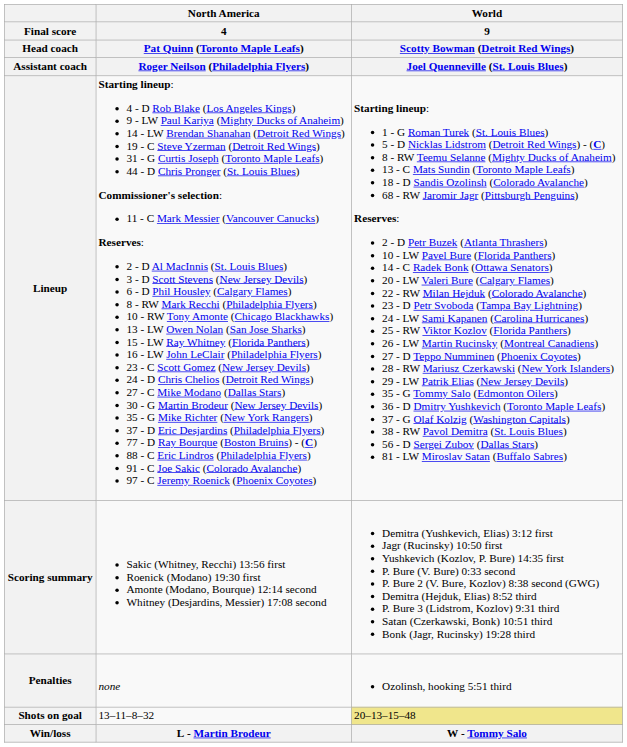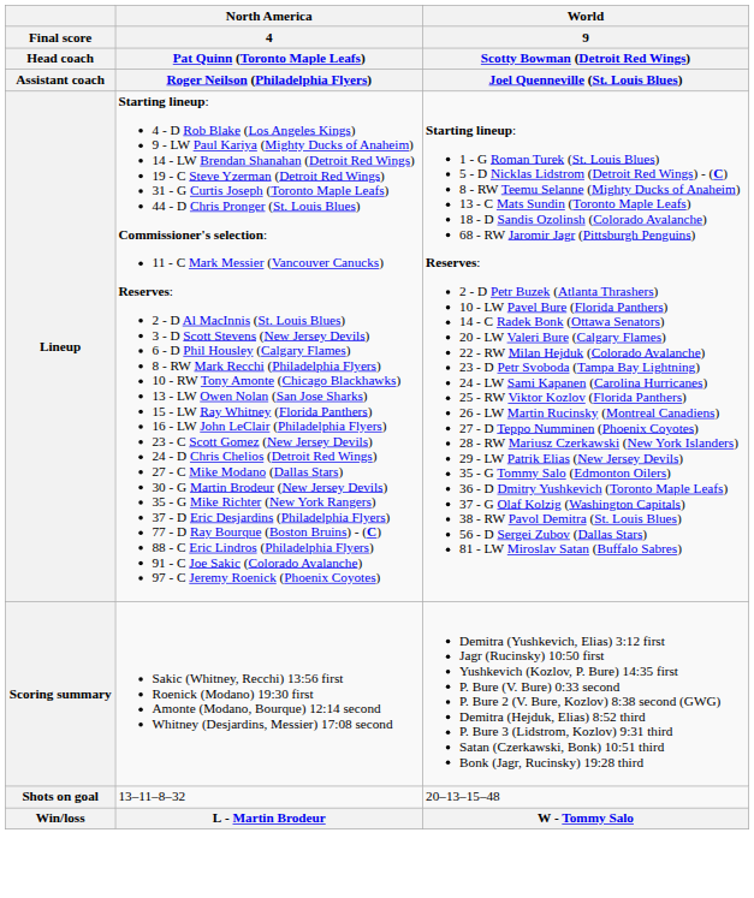 <table class="wikitable" style="width:100%">
 <tr>
 <th></th>
 <th>North America</th>
 <th>World</th>
 </tr>
 <tr>
 <th>Final score</th>
 <th>4</th>
 <th>9</th>
 </tr>
 <tr>
 <th>Head coach</th>
 <th> <a href='#'>Pat Quinn</a> (<a href='#'>Toronto Maple Leafs</a>)</th>
 <th> <a href='#'>Scotty Bowman</a> (<a href='#'>Detroit Red Wings</a>)</th>
 </tr>
 <tr>
 <th>Assistant coach</th>
 <th> <a href='#'>Roger Neilson</a> (<a href='#'>Philadelphia Flyers</a>)</th>
 <th> <a href='#'>Joel Quenneville</a> (<a href='#'>St. Louis Blues</a>)</th>
 </tr>
 <tr>
 <th>Lineup</th>
 <td><strong>Starting lineup</strong>:<br><ul><li>4 -  D <a href='#'>Rob Blake</a> (<a href='#'>Los Angeles Kings</a>)</li><li>9 -  LW <a href='#'>Paul Kariya</a> (<a href='#'>Mighty Ducks of Anaheim</a>)</li><li>14 -  LW <a href='#'>Brendan Shanahan</a> (<a href='#'>Detroit Red Wings</a>)</li><li>19 -  C <a href='#'>Steve Yzerman</a> (<a href='#'>Detroit Red Wings</a>)</li><li>31 -  G <a href='#'>Curtis Joseph</a> (<a href='#'>Toronto Maple Leafs</a>)</li><li>44 -  D <a href='#'>Chris Pronger</a> (<a href='#'>St. Louis Blues</a>)</li></ul><strong>Commissioner's selection</strong>:<ul><li>11 -  C <a href='#'>Mark Messier</a> (<a href='#'>Vancouver Canucks</a>)</li></ul><strong>Reserves</strong>:<ul><li>2 -  D <a href='#'>Al MacInnis</a> (<a href='#'>St. Louis Blues</a>)</li><li>3 -  D <a href='#'>Scott Stevens</a> (<a href='#'>New Jersey Devils</a>)</li><li>6  -  D <a href='#'>Phil Housley</a> (<a href='#'>Calgary Flames</a>)</li><li>8 -  RW <a href='#'>Mark Recchi</a> (<a href='#'>Philadelphia Flyers</a>)</li><li>10 -  RW <a href='#'>Tony Amonte</a> (<a href='#'>Chicago Blackhawks</a>)</li><li>13 -  LW <a href='#'>Owen Nolan</a> (<a href='#'>San Jose Sharks</a>)</li><li>15 -  LW <a href='#'>Ray Whitney</a> (<a href='#'>Florida Panthers</a>)</li><li>16 -  LW <a href='#'>John LeClair</a> (<a href='#'>Philadelphia Flyers</a>)</li><li>23 -  C <a href='#'>Scott Gomez</a> (<a href='#'>New Jersey Devils</a>)</li><li>24 -  D <a href='#'>Chris Chelios</a> (<a href='#'>Detroit Red Wings</a>)</li><li>27 -  C <a href='#'>Mike Modano</a> (<a href='#'>Dallas Stars</a>)</li><li>30 -  G <a href='#'>Martin Brodeur</a> (<a href='#'>New Jersey Devils</a>)</li><li>35 -  G <a href='#'>Mike Richter</a> (<a href='#'>New York Rangers</a>)</li><li>37 -  D <a href='#'>Eric Desjardins</a> (<a href='#'>Philadelphia Flyers</a>)</li><li>77 -  D <a href='#'>Ray Bourque</a> (<a href='#'>Boston Bruins</a>) - (<strong><a href='#'>C</a></strong>)</li><li>88 -  C <a href='#'>Eric Lindros</a> (<a href='#'>Philadelphia Flyers</a>)</li><li>91 -  C <a href='#'>Joe Sakic</a> (<a href='#'>Colorado Avalanche</a>)</li><li>97 -  C <a href='#'>Jeremy Roenick</a> (<a href='#'>Phoenix Coyotes</a>)</li></ul></td>
 <td><strong>Starting lineup</strong>:<br><ul><li>1 -  G <a href='#'>Roman Turek</a> (<a href='#'>St. Louis Blues</a>)</li><li>5 -  D <a href='#'>Nicklas Lidstrom</a> (<a href='#'>Detroit Red Wings</a>)  - (<strong><a href='#'>C</a></strong>)</li><li>8 -  RW <a href='#'>Teemu Selanne</a> (<a href='#'>Mighty Ducks of Anaheim</a>)</li><li>13 -  C <a href='#'>Mats Sundin</a> (<a href='#'>Toronto Maple Leafs</a>)</li><li>18 -  D <a href='#'>Sandis Ozolinsh</a> (<a href='#'>Colorado Avalanche</a>)</li><li>68 -  RW <a href='#'>Jaromir Jagr</a> (<a href='#'>Pittsburgh Penguins</a>)</li></ul><strong>Reserves</strong>:<ul><li>2  -  D <a href='#'>Petr Buzek</a> (<a href='#'>Atlanta Thrashers</a>)</li><li>10 -  LW <a href='#'>Pavel Bure</a> (<a href='#'>Florida Panthers</a>)</li><li>14 -  C <a href='#'>Radek Bonk</a> (<a href='#'>Ottawa Senators</a>)</li><li>20 -  LW <a href='#'>Valeri Bure</a> (<a href='#'>Calgary Flames</a>)</li><li>22 -  RW <a href='#'>Milan Hejduk</a> (<a href='#'>Colorado Avalanche</a>)</li><li>23 -  D <a href='#'>Petr Svoboda</a> (<a href='#'>Tampa Bay Lightning</a>)</li><li>24 -  LW <a href='#'>Sami Kapanen</a> (<a href='#'>Carolina Hurricanes</a>)</li><li>25 -  RW <a href='#'>Viktor Kozlov</a> (<a href='#'>Florida Panthers</a>)</li><li>26 -  LW <a href='#'>Martin Rucinsky</a> (<a href='#'>Montreal Canadiens</a>)</li><li>27 -  D <a href='#'>Teppo Numminen</a> (<a href='#'>Phoenix Coyotes</a>)</li><li>28 -  RW <a href='#'>Mariusz Czerkawski</a> (<a href='#'>New York Islanders</a>)</li><li>29 -  LW <a href='#'>Patrik Elias</a> (<a href='#'>New Jersey Devils</a>)</li><li>35 -  G <a href='#'>Tommy Salo</a> (<a href='#'>Edmonton Oilers</a>)</li><li>36 -  D <a href='#'>Dmitry Yushkevich</a> (<a href='#'>Toronto Maple Leafs</a>)</li><li>37 -  G <a href='#'>Olaf Kolzig</a> (<a href='#'>Washington Capitals</a>)</li><li>38 -  RW <a href='#'>Pavol Demitra</a> (<a href='#'>St. Louis Blues</a>)</li><li>56 -  D <a href='#'>Sergei Zubov</a> (<a href='#'>Dallas Stars</a>)</li><li>81 -  LW <a href='#'>Miroslav Satan</a> (<a href='#'>Buffalo Sabres</a>)</li></ul></td>
 </tr>
 <tr>
 <th>Scoring summary</th>
 <td><br><ul><li>Sakic (Whitney, Recchi) 13:56 first</li><li>Roenick (Modano) 19:30 first</li><li>Amonte (Modano, Bourque) 12:14 second</li><li>Whitney (Desjardins, Messier) 17:08 second</li></ul></td>
 <td><br><ul><li>Demitra (Yushkevich, Elias) 3:12 first</li><li>Jagr (Rucinsky) 10:50 first</li><li>Yushkevich (Kozlov, P. Bure) 14:35 first</li><li>P. Bure (V. Bure) 0:33 second</li><li>P. Bure 2 (V. Bure, Kozlov) 8:38 second (GWG)</li><li>Demitra (Hejduk, Elias) 8:52 third</li><li>P. Bure 3 (Lidstrom, Kozlov) 9:31 third</li><li>Satan (Czerkawski, Bonk) 10:51 third</li><li>Bonk (Jagr, Rucinsky) 19:28 third</li></ul></td>
 </tr>
 <tr>
-<th>Penalties</th>
-<td><br><em>none</em></td>
-<td><br><ul><li>Ozolinsh, hooking 5:51 third</li></ul></td>
-</tr>
-<tr>
 <th>Shots on goal</th>
 <td>13–11–8–32</td>
-<td style="background: khaki;">20–13–15–48</td>
+<td>20–13–15–48</td>
 </tr>
 <tr>
 <th>Win/loss</th>
 <th><strong>L</strong> - <a href='#'>Martin Brodeur</a></th>
 <th><strong>W</strong> - <a href='#'>Tommy Salo</a></th>
 </tr>
 </table>
